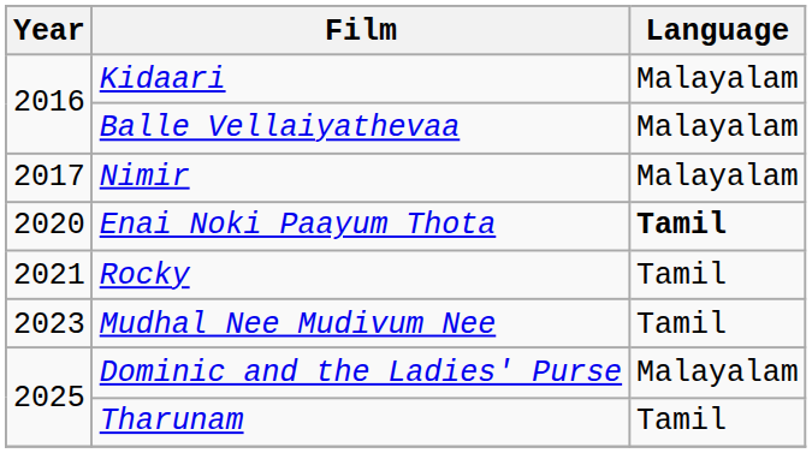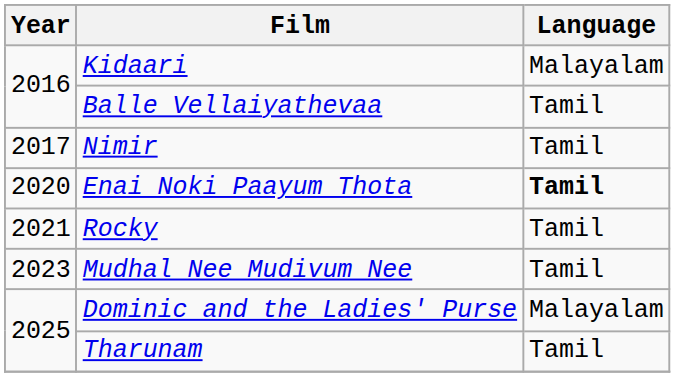 <table class="wikitable sortable">
 <tr>
 <th>Year</th>
 <th>Film</th>
 <th>Language</th>
 </tr>
 <tr>
 <td rowspan=2>2016</td>
 <td><em><a href='#'>Kidaari</a></em></td>
 <td>Malayalam</td>
 </tr>
 <tr>
 <td><em><a href='#'>Balle Vellaiyathevaa</a></em></td>
-<td>Malayalam</td>
+<td>Tamil</td>
 </tr>
 <tr>
 <td>2017</td>
 <td><em><a href='#'>Nimir</a></em></td>
-<td>Malayalam</td>
+<td>Tamil</td>
 </tr>
 <tr>
 <td>2020</td>
 <td><em><a href='#'>Enai Noki Paayum Thota</a></em></td>
 <td><strong>Tamil</strong></td>
 </tr>
 <tr>
 <td>2021</td>
 <td><em><a href='#'>Rocky</a></em></td>
 <td>Tamil</td>
 </tr>
 <tr>
 <td>2023</td>
 <td><em><a href='#'>Mudhal Nee Mudivum Nee</a></em></td>
 <td>Tamil</td>
 </tr>
 <tr>
 <td rowspan=2>2025</td>
 <td><em><a href='#'>Dominic and the Ladies' Purse</a></em></td>
 <td>Malayalam</td>
 </tr>
 <tr>
 <td><em><a href='#'>Tharunam</a></em></td>
 <td>Tamil</td>
 </tr>
 <tr>
 </tr>
 </table>
